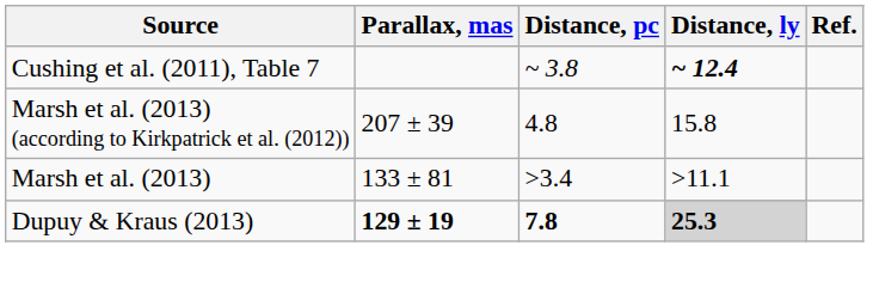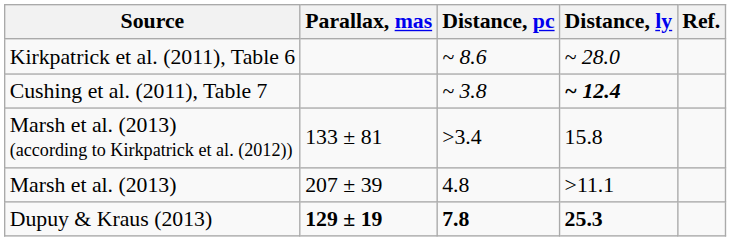 <table class="wikitable">
 <tr>
 <th>Source</th>
 <th>Parallax, <a href='#'>mas</a></th>
 <th>Distance, <a href='#'>pc</a></th>
 <th>Distance, <a href='#'>ly</a></th>
 <th>Ref.</th>
+</tr>
+<tr>
+<td>Kirkpatrick et al. (2011), Table 6</td>
+<td></td>
+<td><em>~ 8.6</em></td>
+<td><em>~ 28.0</em></td>
+<td></td>
 </tr>
 <tr>
 <td>Cushing et al. (2011), Table 7</td>
 <td></td>
 <td><em>~ 3.8</em></td>
 <td><strong><em>~ 12.4</em></strong></td>
 <td></td>
 </tr>
 <tr>
 <td>Marsh et al. (2013)<br><small>(according to Kirkpatrick et al. (2012))</small></td>
-<td>207 ± 39</td>
-<td>4.8</td>
+<td>133 ± 81</td>
+<td>>3.4</td>
 <td>15.8</td>
 <td></td>
 </tr>
 <tr>
 <td>Marsh et al. (2013)</td>
-<td>133 ± 81</td>
-<td>>3.4</td>
+<td>207 ± 39</td>
+<td>4.8</td>
 <td>>11.1</td>
 <td></td>
 </tr>
 <tr>
 <td>Dupuy & Kraus (2013)</td>
 <td><strong>129 ± 19</strong></td>
 <td><strong>7.8</strong></td>
-<td style="background: lightgrey;"><strong>25.3</strong></td>
+<td><strong>25.3</strong></td>
 <td></td>
 </tr>
 </table>
